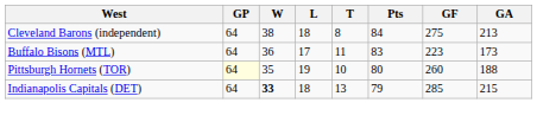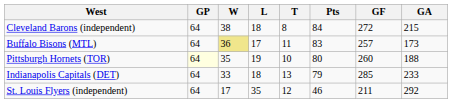 <table class="wikitable">
 <tr>
 <th bgcolor="#DDDDFF" width="30%">West</th>
 <th bgcolor="#DDDDFF" width="5%">GP</th>
 <th bgcolor="#DDDDFF" width="5%">W</th>
 <th bgcolor="#DDDDFF" width="5%">L</th>
 <th bgcolor="#DDDDFF" width="5%">T</th>
 <th bgcolor="#DDDDFF" width="7.5%">Pts</th>
 <th bgcolor="#DDDDFF" width="7.5%">GF</th>
 <th bgcolor="#DDDDFF" width="7.5%">GA</th>
 </tr>
 <tr>
 <td><a href='#'>Cleveland Barons</a> (independent)</td>
 <td>64</td>
 <td>38</td>
 <td>18</td>
 <td>8</td>
 <td>84</td>
-<td>275</td>
-<td>213</td>
+<td>272</td>
+<td>215</td>
 </tr>
 <tr>
 <td><a href='#'>Buffalo Bisons</a> (<a href='#'>MTL</a>)</td>
 <td>64</td>
-<td>36</td>
+<td style="background: khaki;">36</td>
 <td>17</td>
 <td>11</td>
 <td>83</td>
-<td>223</td>
+<td>257</td>
 <td>173</td>
 </tr>
 <tr>
 <td><a href='#'>Pittsburgh Hornets</a> (<a href='#'>TOR</a>)</td>
 <td style="background: lightyellow;">64</td>
 <td>35</td>
 <td>19</td>
 <td>10</td>
 <td>80</td>
 <td>260</td>
 <td>188</td>
 </tr>
 <tr>
 <td><a href='#'>Indianapolis Capitals</a> (<a href='#'>DET</a>)</td>
 <td>64</td>
-<td><strong>33</strong></td>
+<td>33</td>
 <td>18</td>
 <td>13</td>
 <td>79</td>
 <td>285</td>
-<td>215</td>
+<td>233</td>
+</tr>
+<tr>
+<td><a href='#'>St. Louis Flyers</a> (independent)</td>
+<td>64</td>
+<td>17</td>
+<td>35</td>
+<td>12</td>
+<td>46</td>
+<td>211</td>
+<td>292</td>
 </tr>
 </table>
